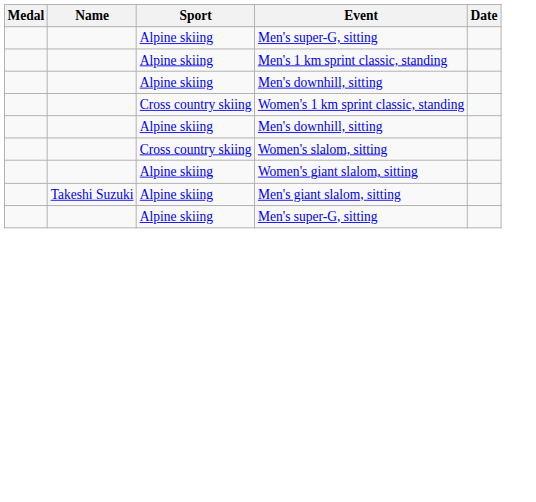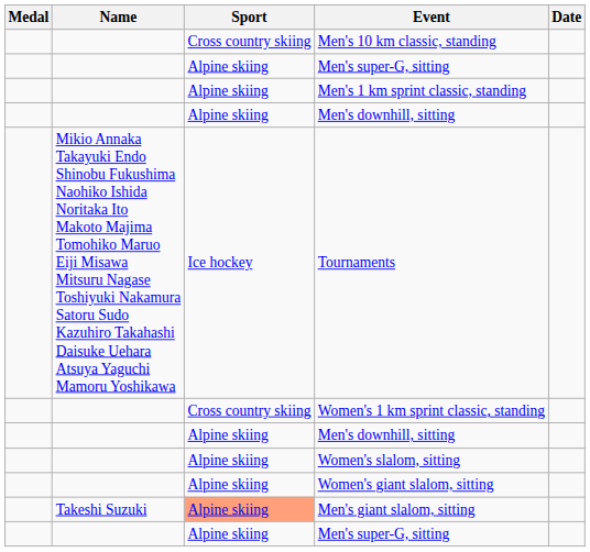 <table class="wikitable sortable" style="font-size: 95%;">
 <tr>
 <th>Medal</th>
 <th>Name</th>
 <th>Sport</th>
 <th>Event</th>
 <th>Date</th>
+</tr>
+<tr>
+<td></td>
+<td></td>
+<td><a href='#'>Cross country skiing</a></td>
+<td><a href='#'>Men's 10 km classic, standing</a></td>
+<td></td>
 </tr>
 <tr>
 <td></td>
 <td></td>
 <td><a href='#'>Alpine skiing</a></td>
 <td><a href='#'>Men's super-G, sitting</a></td>
 <td></td>
 </tr>
 <tr>
 <td></td>
 <td></td>
 <td><a href='#'>Alpine skiing</a></td>
 <td><a href='#'>Men's 1 km sprint classic, standing</a></td>
 <td></td>
 </tr>
 <tr>
 <td></td>
 <td></td>
 <td><a href='#'>Alpine skiing</a></td>
 <td><a href='#'>Men's downhill, sitting</a></td>
 <td></td>
 </tr>
 <tr>
 <td></td>
+<td><a href='#'>Mikio Annaka</a><br><a href='#'>Takayuki Endo</a><br><a href='#'>Shinobu Fukushima</a><br><a href='#'>Naohiko Ishida</a><br><a href='#'>Noritaka Ito</a><br><a href='#'>Makoto Majima</a><br><a href='#'>Tomohiko Maruo</a><br><a href='#'>Eiji Misawa</a><br><a href='#'>Mitsuru Nagase</a><br><a href='#'>Toshiyuki Nakamura</a><br><a href='#'>Satoru Sudo</a><br><a href='#'>Kazuhiro Takahashi</a><br><a href='#'>Daisuke Uehara</a><br><a href='#'>Atsuya Yaguchi</a><br><a href='#'>Mamoru Yoshikawa</a></td>
+<td><a href='#'>Ice hockey</a></td>
+<td><a href='#'>Tournaments</a></td>
+<td></td>
+</tr>
+<tr>
+<td></td>
 <td></td>
 <td><a href='#'>Cross country skiing</a></td>
 <td><a href='#'>Women's 1 km sprint classic, standing</a></td>
 <td></td>
 </tr>
 <tr>
 <td></td>
 <td></td>
 <td><a href='#'>Alpine skiing</a></td>
 <td><a href='#'>Men's downhill, sitting</a></td>
 <td></td>
 </tr>
 <tr>
 <td></td>
 <td></td>
-<td><a href='#'>Cross country skiing</a></td>
+<td><a href='#'>Alpine skiing</a></td>
 <td><a href='#'>Women's slalom, sitting</a></td>
 <td></td>
 </tr>
 <tr>
 <td></td>
 <td></td>
 <td><a href='#'>Alpine skiing</a></td>
 <td><a href='#'>Women's giant slalom, sitting</a></td>
 <td></td>
 </tr>
 <tr>
 <td></td>
 <td><a href='#'>Takeshi Suzuki</a></td>
-<td><a href='#'>Alpine skiing</a></td>
+<td style="background: lightsalmon;"><a href='#'>Alpine skiing</a></td>
 <td><a href='#'>Men's giant slalom, sitting</a></td>
 <td></td>
 </tr>
 <tr>
 <td></td>
 <td></td>
 <td><a href='#'>Alpine skiing</a></td>
 <td><a href='#'>Men's super-G, sitting</a></td>
 <td></td>
 </tr>
 </table>
